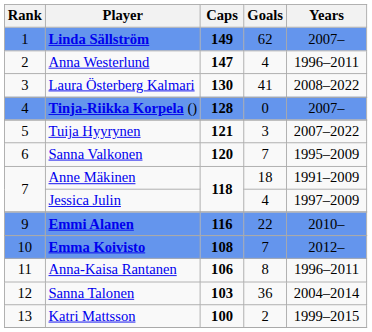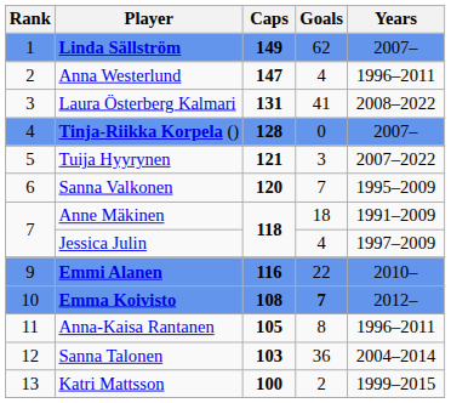 <table class="wikitable sortable" style=text-align:center;">
 <tr>
 <th width=35>Rank</th>
 <th>Player</th>
 <th width=40>Caps</th>
 <th width=40>Goals</th>
 <th width=80>Years</th>
 </tr>
 <tr bgcolor=#6495ED>
 <td>1</td>
 <td align=left><strong><a href='#'>Linda Sällström</a></strong></td>
 <td><strong>149</strong></td>
 <td>62</td>
 <td>2007–</td>
 </tr>
 <tr>
 <td>2</td>
 <td align=left><a href='#'>Anna Westerlund</a></td>
 <td><strong>147</strong></td>
 <td>4</td>
 <td>1996–2011</td>
 </tr>
 <tr>
 <td>3</td>
 <td align=left><a href='#'>Laura Österberg Kalmari</a></td>
-<td><strong>130</strong></td>
+<td><strong>131</strong></td>
 <td>41</td>
 <td>2008–2022</td>
 </tr>
 <tr>
 </tr>
 <tr bgcolor=#6495ED>
 <td>4</td>
 <td align=left><strong><a href='#'>Tinja-Riikka Korpela</a></strong> ()</td>
 <td><strong>128</strong></td>
 <td>0</td>
 <td>2007–</td>
 </tr>
 <tr>
 </tr>
 <tr>
 <td>5</td>
 <td align=left><a href='#'>Tuija Hyyrynen</a></td>
 <td><strong>121</strong></td>
 <td>3</td>
 <td>2007–2022</td>
 </tr>
 <tr>
 <td>6</td>
 <td align=left><a href='#'>Sanna Valkonen</a></td>
 <td><strong>120</strong></td>
 <td>7</td>
 <td>1995–2009</td>
 </tr>
 <tr>
 <td rowspan=2>7</td>
 <td align=left><a href='#'>Anne Mäkinen</a></td>
 <td rowspan=2><strong>118</strong></td>
 <td>18</td>
 <td>1991–2009</td>
 </tr>
 <tr>
 <td align=left><a href='#'>Jessica Julin</a></td>
 <td>4</td>
 <td>1997–2009</td>
 </tr>
 <tr>
 </tr>
 <tr bgcolor=#6495ED>
 <td>9</td>
 <td align=left><strong><a href='#'>Emmi Alanen</a></strong></td>
 <td><strong>116</strong></td>
 <td>22</td>
 <td>2010–</td>
 </tr>
 <tr>
 </tr>
 <tr bgcolor=#6495ED>
 <td>10</td>
 <td align=left><strong><a href='#'>Emma Koivisto</a></strong></td>
 <td><strong>108</strong></td>
-<td>7</td>
+<td><strong>7</strong></td>
 <td>2012–</td>
 </tr>
 <tr>
 <td>11</td>
 <td align=left><a href='#'>Anna-Kaisa Rantanen</a></td>
-<td><strong>106</strong></td>
+<td><strong>105</strong></td>
 <td>8</td>
 <td>1996–2011</td>
 </tr>
 <tr>
 <td>12</td>
 <td align=left><a href='#'>Sanna Talonen</a></td>
 <td><strong>103</strong></td>
 <td>36</td>
 <td>2004–2014</td>
 </tr>
 <tr>
 <td>13</td>
 <td align=left><a href='#'>Katri Mattsson</a></td>
 <td><strong>100</strong></td>
 <td>2</td>
 <td>1999–2015</td>
 </tr>
 <tr>
 </tr>
 </table>
